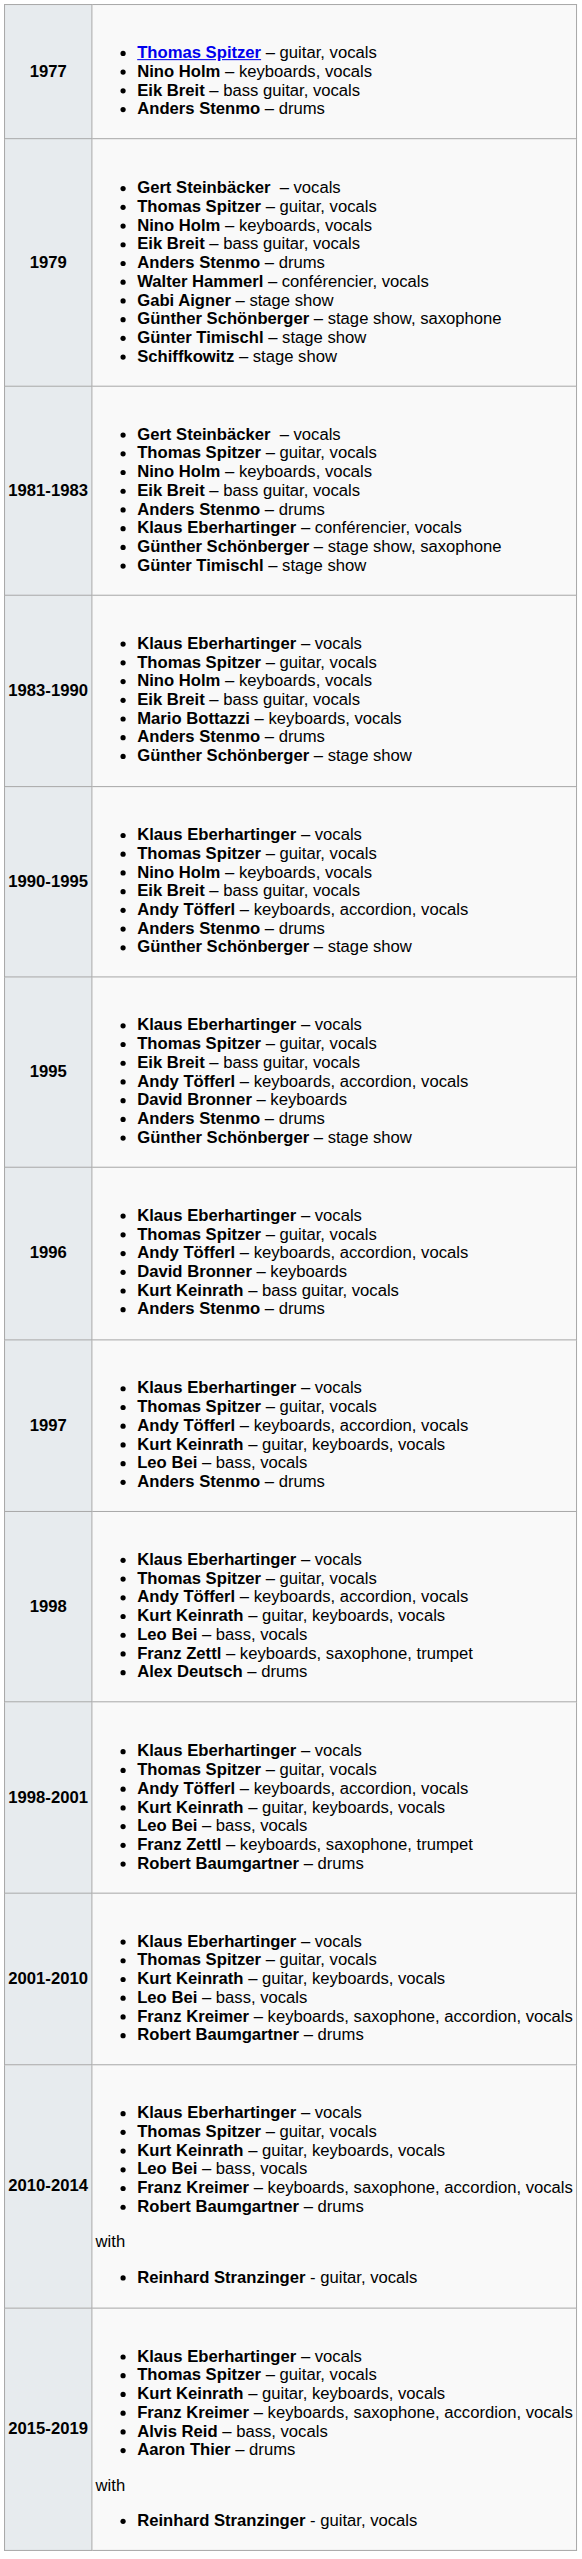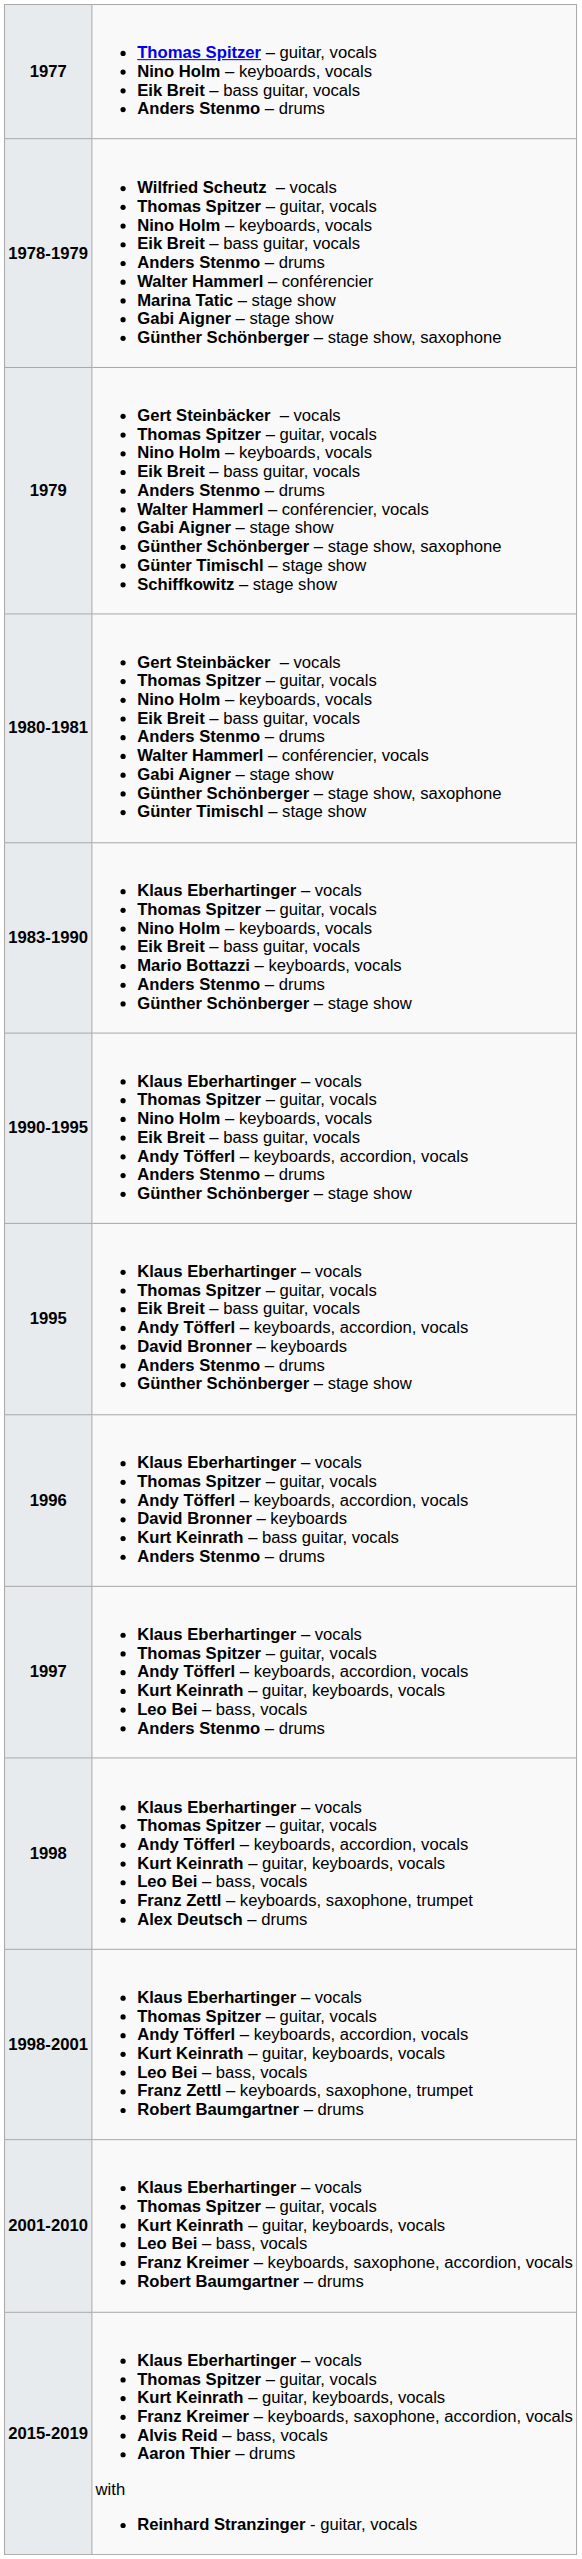 <table class="wikitable">
 <tr>
 <th style="background:#e7ebee;">1977</th>
 <td><br><ul><li><strong><a href='#'>Thomas Spitzer</a></strong> – guitar, vocals</li><li><strong>Nino Holm</strong> – keyboards, vocals</li><li><strong>Eik Breit</strong> – bass guitar, vocals</li><li><strong>Anders Stenmo</strong> – drums</li></ul></td>
 </tr>
 <tr>
+<th style="background:#e7ebee;">1978-1979</th>
+<td><br><ul><li><strong>Wilfried Scheutz</strong>  – vocals</li><li><strong>Thomas Spitzer</strong> – guitar, vocals</li><li><strong>Nino Holm</strong> – keyboards, vocals</li><li><strong>Eik Breit</strong> – bass guitar, vocals</li><li><strong>Anders Stenmo</strong> – drums</li><li><strong>Walter Hammerl</strong> – conférencier</li><li><strong>Marina Tatic</strong> – stage show</li><li><strong>Gabi Aigner</strong> – stage show</li><li><strong>Günther Schönberger</strong> – stage show, saxophone</li></ul></td>
+</tr>
+<tr>
 <th style="background:#e7ebee;">1979</th>
 <td><br><ul><li><strong>Gert Steinbäcker</strong>  – vocals</li><li><strong>Thomas Spitzer</strong> – guitar, vocals</li><li><strong>Nino Holm</strong> – keyboards, vocals</li><li><strong>Eik Breit</strong> – bass guitar, vocals</li><li><strong>Anders Stenmo</strong> – drums</li><li><strong>Walter Hammerl</strong> – conférencier, vocals</li><li><strong>Gabi Aigner</strong> – stage show</li><li><strong>Günther Schönberger</strong> – stage show, saxophone</li><li><strong>Günter Timischl</strong> – stage show</li><li><strong>Schiffkowitz</strong> – stage show</li></ul></td>
 </tr>
 <tr>
-<th style="background:#e7ebee;">1981-1983</th>
-<td><br><ul><li><strong>Gert Steinbäcker</strong>  – vocals</li><li><strong>Thomas Spitzer</strong> – guitar, vocals</li><li><strong>Nino Holm</strong> – keyboards, vocals</li><li><strong>Eik Breit</strong> – bass guitar, vocals</li><li><strong>Anders Stenmo</strong> – drums</li><li><strong>Klaus Eberhartinger</strong> – conférencier, vocals</li><li><strong>Günther Schönberger</strong> – stage show, saxophone</li><li><strong>Günter Timischl</strong> – stage show</li></ul></td>
+<th style="background:#e7ebee;">1980-1981</th>
+<td><br><ul><li><strong>Gert Steinbäcker</strong>  – vocals</li><li><strong>Thomas Spitzer</strong> – guitar, vocals</li><li><strong>Nino Holm</strong> – keyboards, vocals</li><li><strong>Eik Breit</strong> – bass guitar, vocals</li><li><strong>Anders Stenmo</strong> – drums</li><li><strong>Walter Hammerl</strong> – conférencier, vocals</li><li><strong>Gabi Aigner</strong> – stage show</li><li><strong>Günther Schönberger</strong> – stage show, saxophone</li><li><strong>Günter Timischl</strong> – stage show</li></ul></td>
 </tr>
 <tr>
 <th style="background:#e7ebee;">1983-1990</th>
 <td><br><ul><li><strong>Klaus Eberhartinger</strong> – vocals</li><li><strong>Thomas Spitzer</strong> – guitar, vocals</li><li><strong>Nino Holm</strong> – keyboards, vocals</li><li><strong>Eik Breit</strong> – bass guitar, vocals</li><li><strong>Mario Bottazzi</strong> – keyboards, vocals</li><li><strong>Anders Stenmo</strong> – drums</li><li><strong>Günther Schönberger</strong> – stage show</li></ul></td>
 </tr>
 <tr>
 <th style="background:#e7ebee;">1990-1995</th>
 <td><br><ul><li><strong>Klaus Eberhartinger</strong> – vocals</li><li><strong>Thomas Spitzer</strong> – guitar, vocals</li><li><strong>Nino Holm</strong> – keyboards, vocals</li><li><strong>Eik Breit</strong> – bass guitar, vocals</li><li><strong>Andy Töfferl</strong> – keyboards, accordion, vocals</li><li><strong>Anders Stenmo</strong> – drums</li><li><strong>Günther Schönberger</strong> – stage show</li></ul></td>
 </tr>
 <tr>
 <th style="background:#e7ebee;">1995</th>
 <td><br><ul><li><strong>Klaus Eberhartinger</strong> – vocals</li><li><strong>Thomas Spitzer</strong> – guitar, vocals</li><li><strong>Eik Breit</strong> – bass guitar, vocals</li><li><strong>Andy Töfferl</strong> – keyboards, accordion, vocals</li><li><strong>David Bronner</strong> – keyboards</li><li><strong>Anders Stenmo</strong> – drums</li><li><strong>Günther Schönberger</strong> – stage show</li></ul></td>
 </tr>
 <tr>
 <th style="background:#e7ebee;">1996</th>
 <td><br><ul><li><strong>Klaus Eberhartinger</strong> – vocals</li><li><strong>Thomas Spitzer</strong> – guitar, vocals</li><li><strong>Andy Töfferl</strong> – keyboards, accordion, vocals</li><li><strong>David Bronner</strong> – keyboards</li><li><strong>Kurt Keinrath</strong> – bass guitar, vocals</li><li><strong>Anders Stenmo</strong> – drums</li></ul></td>
 </tr>
 <tr>
 <th style="background:#e7ebee;">1997</th>
 <td><br><ul><li><strong>Klaus Eberhartinger</strong> – vocals</li><li><strong>Thomas Spitzer</strong> – guitar, vocals</li><li><strong>Andy Töfferl</strong> – keyboards, accordion, vocals</li><li><strong>Kurt Keinrath</strong> – guitar, keyboards, vocals</li><li><strong>Leo Bei</strong> – bass, vocals</li><li><strong>Anders Stenmo</strong> – drums</li></ul></td>
 </tr>
 <tr>
 <th style="background:#e7ebee;">1998</th>
 <td><br><ul><li><strong>Klaus Eberhartinger</strong> – vocals</li><li><strong>Thomas Spitzer</strong> – guitar, vocals</li><li><strong>Andy Töfferl</strong> – keyboards, accordion, vocals</li><li><strong>Kurt Keinrath</strong> – guitar, keyboards, vocals</li><li><strong>Leo Bei</strong> – bass, vocals</li><li><strong>Franz Zettl</strong> – keyboards, saxophone, trumpet</li><li><strong>Alex Deutsch</strong> – drums</li></ul></td>
 </tr>
 <tr>
 <th style="background:#e7ebee;">1998-2001</th>
 <td><br><ul><li><strong>Klaus Eberhartinger</strong> – vocals</li><li><strong>Thomas Spitzer</strong> – guitar, vocals</li><li><strong>Andy Töfferl</strong> – keyboards, accordion, vocals</li><li><strong>Kurt Keinrath</strong> – guitar, keyboards, vocals</li><li><strong>Leo Bei</strong> – bass, vocals</li><li><strong>Franz Zettl</strong> – keyboards, saxophone, trumpet</li><li><strong>Robert Baumgartner</strong> – drums</li></ul></td>
 </tr>
 <tr>
 <th style="background:#e7ebee;">2001-2010</th>
 <td><br><ul><li><strong>Klaus Eberhartinger</strong> – vocals</li><li><strong>Thomas Spitzer</strong> – guitar, vocals</li><li><strong>Kurt Keinrath</strong> – guitar, keyboards, vocals</li><li><strong>Leo Bei</strong> – bass, vocals</li><li><strong>Franz Kreimer</strong> – keyboards, saxophone, accordion, vocals</li><li><strong>Robert Baumgartner</strong> – drums</li></ul></td>
 </tr>
 <tr>
-<th style="background:#e7ebee;">2010-2014</th>
-<td><br><ul><li><strong>Klaus Eberhartinger</strong> – vocals</li><li><strong>Thomas Spitzer</strong> – guitar, vocals</li><li><strong>Kurt Keinrath</strong> – guitar, keyboards, vocals</li><li><strong>Leo Bei</strong> – bass, vocals</li><li><strong>Franz Kreimer</strong> – keyboards, saxophone, accordion, vocals</li><li><strong>Robert Baumgartner</strong> – drums</li></ul>with<ul><li><strong>Reinhard Stranzinger</strong> - guitar, vocals</li></ul></td>
-</tr>
-<tr>
 <th style="background:#e7ebee;">2015-2019</th>
 <td><br><ul><li><strong>Klaus Eberhartinger</strong> – vocals</li><li><strong>Thomas Spitzer</strong> – guitar, vocals</li><li><strong>Kurt Keinrath</strong> – guitar, keyboards, vocals</li><li><strong>Franz Kreimer</strong> – keyboards, saxophone, accordion, vocals</li><li><strong>Alvis Reid</strong> – bass, vocals</li><li><strong>Aaron Thier</strong> – drums</li></ul>with<ul><li><strong>Reinhard Stranzinger</strong> - guitar, vocals</li></ul></td>
 </tr>
 </table>
